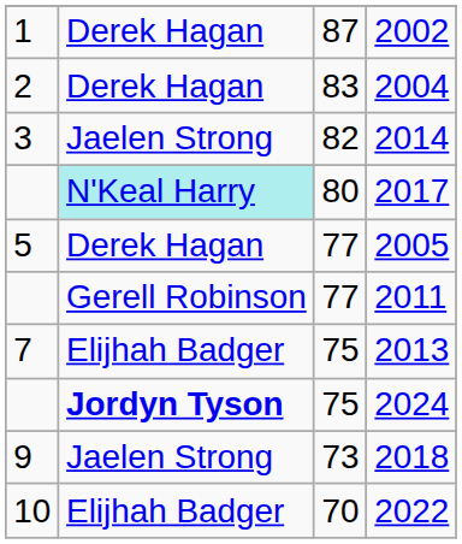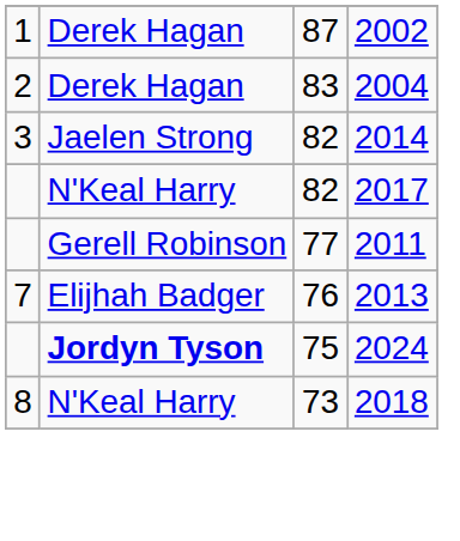 <table class="wikitable">
 <tr>
 </tr>
 <tr>
 <td>1</td>
 <td><a href='#'>Derek Hagan</a></td>
 <td>87</td>
 <td><a href='#'>2002</a></td>
 </tr>
 <tr>
 <td>2</td>
 <td><a href='#'>Derek Hagan</a></td>
 <td>83</td>
 <td><a href='#'>2004</a></td>
 </tr>
 <tr>
 <td>3</td>
 <td><a href='#'>Jaelen Strong</a></td>
 <td>82</td>
 <td><a href='#'>2014</a></td>
 </tr>
 <tr>
 <td></td>
-<td style="background: paleturquoise;"><a href='#'>N'Keal Harry</a></td>
-<td>80</td>
+<td><a href='#'>N'Keal Harry</a></td>
+<td>82</td>
 <td><a href='#'>2017</a></td>
-</tr>
-<tr>
-<td>5</td>
-<td><a href='#'>Derek Hagan</a></td>
-<td>77</td>
-<td><a href='#'>2005</a></td>
 </tr>
 <tr>
 <td></td>
 <td><a href='#'>Gerell Robinson</a></td>
 <td>77</td>
 <td><a href='#'>2011</a></td>
 </tr>
 <tr>
 <td>7</td>
 <td><a href='#'>Elijhah Badger</a></td>
-<td>75</td>
+<td>76</td>
 <td><a href='#'>2013</a></td>
 </tr>
 <tr>
 <td></td>
 <td><strong><a href='#'>Jordyn Tyson</a></strong></td>
 <td>75</td>
 <td><a href='#'>2024</a></td>
 </tr>
 <tr>
-<td>9</td>
-<td><a href='#'>Jaelen Strong</a></td>
+<td>8</td>
+<td><a href='#'>N'Keal Harry</a></td>
 <td>73</td>
 <td><a href='#'>2018</a></td>
 </tr>
-<tr>
-<td>10</td>
-<td><a href='#'>Elijhah Badger</a></td>
-<td>70</td>
-<td><a href='#'>2022</a></td>
-</tr>
 </table>
